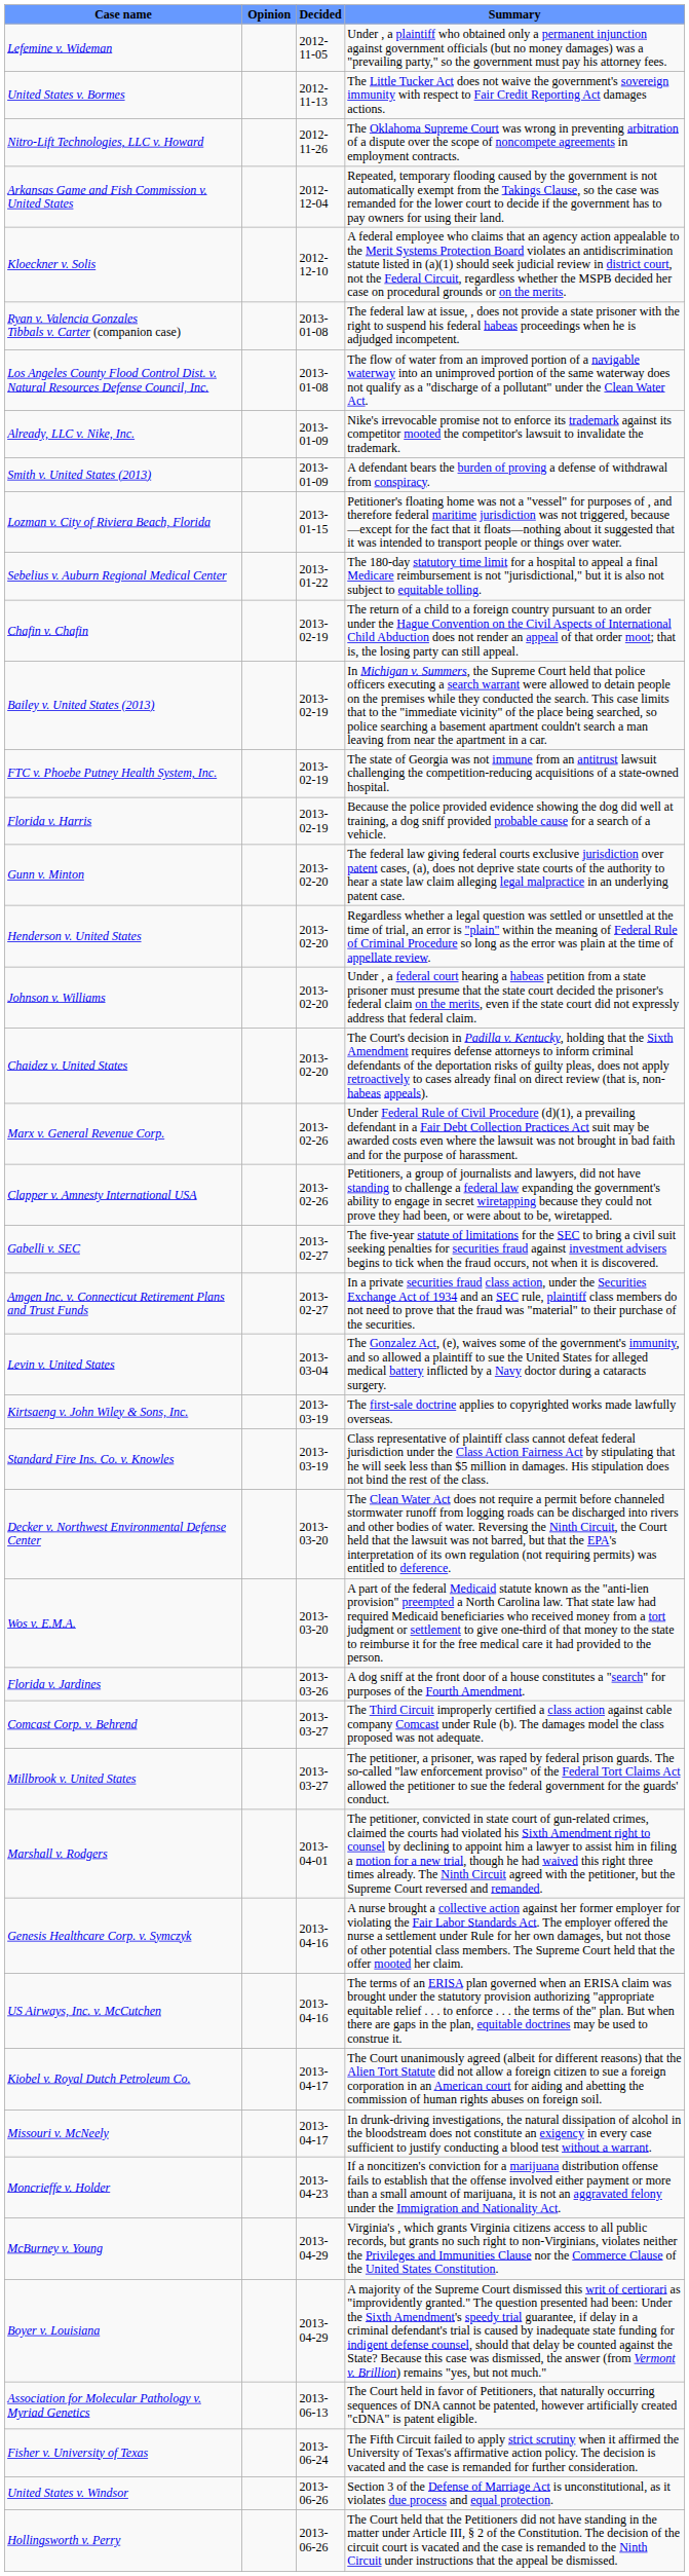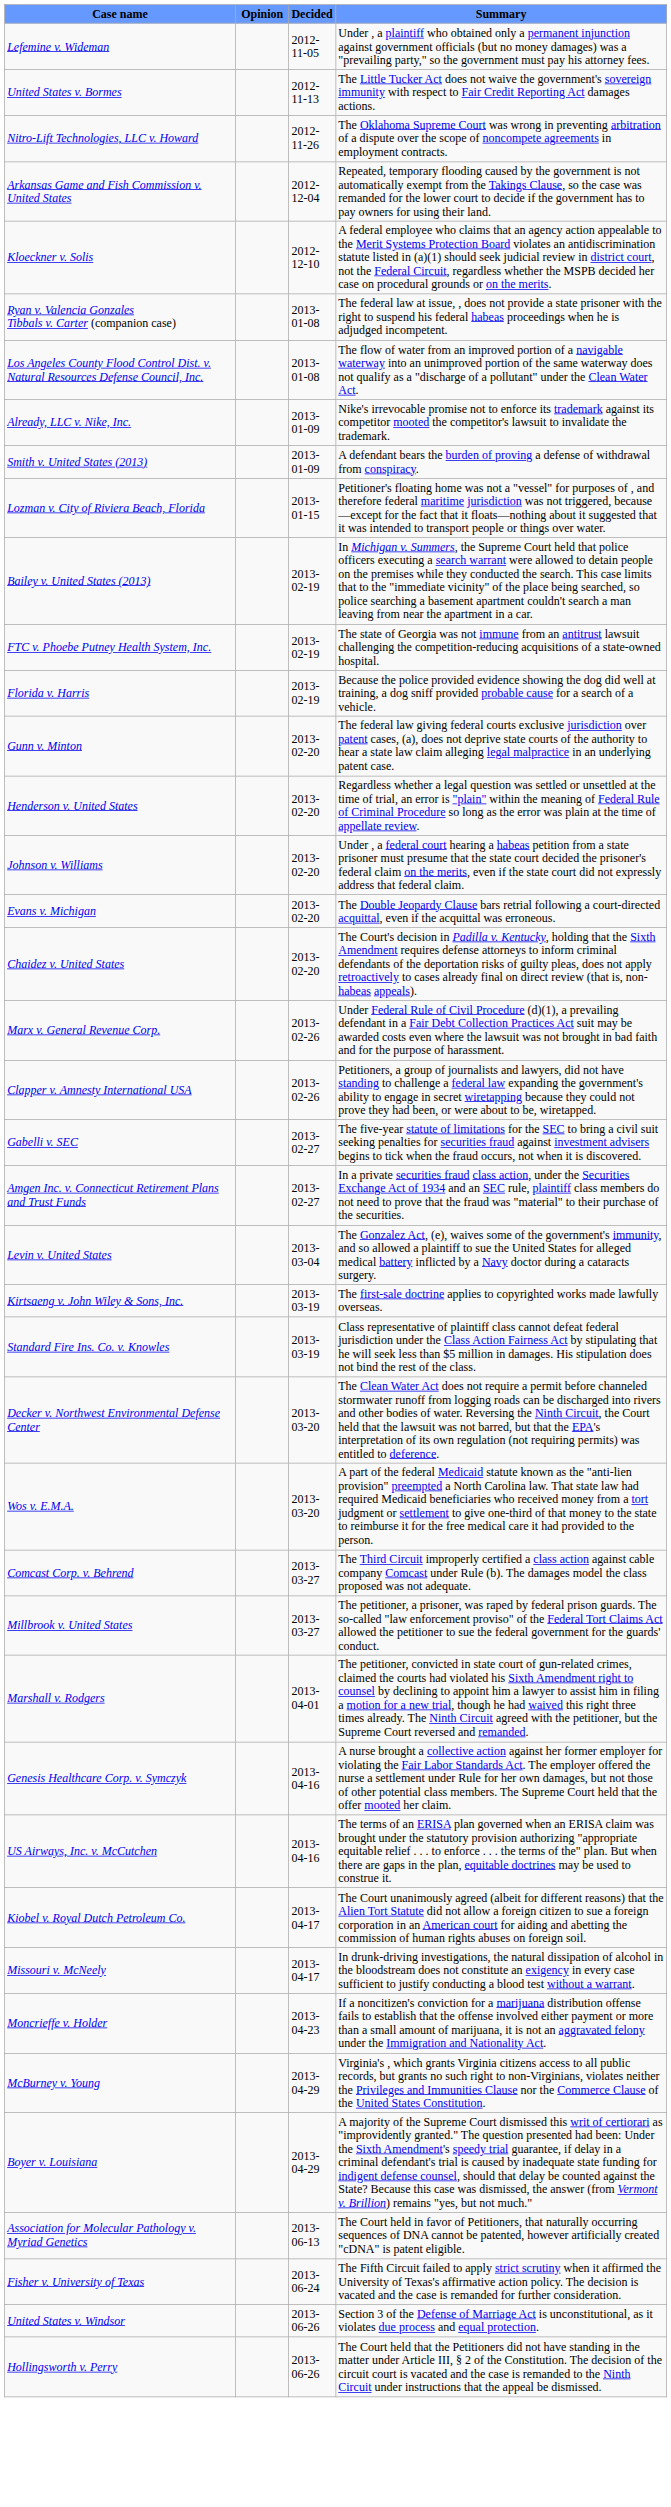 <table class="wikitable" style="margin:auto;width:100%">
 <tr>
 <th style="background:#69f;">Case name</th>
 <th style="background:#69f; width:8%;">Opinion</th>
 <th style="background:#69f; width:7%;">Decided</th>
 <th style="background:#69f; width:50%;">Summary</th>
 </tr>
 <tr>
 <td><em><a href='#'>Lefemine v. Wideman</a></em></td>
 <td></td>
 <td>2012-11-05</td>
 <td>Under , a <a href='#'>plaintiff</a> who obtained only a <a href='#'>permanent injunction</a> against government officials (but no money damages) was a "prevailing party," so the government must pay his attorney fees.</td>
 </tr>
 <tr>
 <td><em><a href='#'>United States v. Bormes</a></em></td>
 <td></td>
 <td>2012-11-13</td>
 <td>The <a href='#'>Little Tucker Act</a> does not waive the government's <a href='#'>sovereign immunity</a> with respect to <a href='#'>Fair Credit Reporting Act</a> damages actions.</td>
 </tr>
 <tr>
 <td><em><a href='#'>Nitro-Lift Technologies, LLC v. Howard</a></em></td>
 <td></td>
 <td>2012-11-26</td>
 <td>The <a href='#'>Oklahoma Supreme Court</a> was wrong in preventing <a href='#'>arbitration</a> of a dispute over the scope of <a href='#'>noncompete agreements</a> in employment contracts.</td>
 </tr>
 <tr>
 <td><em><a href='#'>Arkansas Game and Fish Commission v. United States</a></em></td>
 <td></td>
 <td>2012-12-04</td>
 <td>Repeated, temporary flooding caused by the government is not automatically exempt from the <a href='#'>Takings Clause</a>, so the case was remanded for the lower court to decide if the government has to pay owners for using their land.</td>
 </tr>
 <tr>
 <td><em><a href='#'>Kloeckner v. Solis</a></em></td>
 <td></td>
 <td>2012-12-10</td>
 <td>A federal employee who claims that an agency action appealable to the <a href='#'>Merit Systems Protection Board</a> violates an antidiscrimination statute listed in (a)(1) should seek judicial review in <a href='#'>district court</a>, not the <a href='#'>Federal Circuit</a>, regardless whether the MSPB decided her case on procedural grounds or <a href='#'>on the merits</a>.</td>
 </tr>
 <tr>
 <td><em><a href='#'>Ryan v. Valencia Gonzales</a></em><br><em><a href='#'>Tibbals v. Carter</a></em> (companion case)</td>
 <td></td>
 <td>2013-01-08</td>
 <td>The federal law at issue, , does not provide a state prisoner with the right to suspend his federal <a href='#'>habeas</a> proceedings when he is adjudged incompetent.</td>
 </tr>
 <tr>
 <td><em><a href='#'>Los Angeles County Flood Control Dist. v. Natural Resources Defense Council, Inc.</a></em></td>
 <td></td>
 <td>2013-01-08</td>
 <td>The flow of water from an improved portion of a <a href='#'>navigable waterway</a> into an unimproved portion of the same waterway does not qualify as a "discharge of a pollutant" under the <a href='#'>Clean Water Act</a>.</td>
 </tr>
 <tr>
 <td><em><a href='#'>Already, LLC v. Nike, Inc.</a></em></td>
 <td></td>
 <td>2013-01-09</td>
 <td>Nike's irrevocable promise not to enforce its <a href='#'>trademark</a> against its competitor <a href='#'>mooted</a> the competitor's lawsuit to invalidate the trademark.</td>
 </tr>
 <tr>
 <td><em><a href='#'>Smith v. United States (2013)</a></em></td>
 <td></td>
 <td>2013-01-09</td>
 <td>A defendant bears the <a href='#'>burden of proving</a> a defense of withdrawal from <a href='#'>conspiracy</a>.</td>
 </tr>
 <tr>
 <td><em><a href='#'>Lozman v. City of Riviera Beach, Florida</a></em></td>
 <td></td>
 <td>2013-01-15</td>
 <td>Petitioner's floating home was not a "vessel" for purposes of , and therefore federal <a href='#'>maritime</a> <a href='#'>jurisdiction</a> was not triggered, because—except for the fact that it floats—nothing about it suggested that it was intended to transport people or things over water.</td>
 </tr>
 <tr>
-<td><em><a href='#'>Sebelius v. Auburn Regional Medical Center</a></em></td>
-<td></td>
-<td>2013-01-22</td>
-<td>The 180-day <a href='#'>statutory time limit</a> for a hospital to appeal a final <a href='#'>Medicare</a> reimbursement is not "jurisdictional," but it is also not subject to <a href='#'>equitable tolling</a>.</td>
-</tr>
-<tr>
-<td><em><a href='#'>Chafin v. Chafin</a></em></td>
-<td></td>
-<td>2013-02-19</td>
-<td>The return of a child to a foreign country pursuant to an order under the <a href='#'>Hague Convention on the Civil Aspects of International Child Abduction</a> does not render an <a href='#'>appeal</a> of that order <a href='#'>moot</a>; that is, the losing party can still appeal.</td>
-</tr>
-<tr>
 <td><em><a href='#'>Bailey v. United States (2013)</a></em></td>
 <td></td>
 <td>2013-02-19</td>
 <td>In <em><a href='#'>Michigan v. Summers</a></em>, the Supreme Court held that police officers executing a <a href='#'>search warrant</a> were allowed to detain people on the premises while they conducted the search. This case limits that to the "immediate vicinity" of the place being searched, so police searching a basement apartment couldn't search a man leaving from near the apartment in a car.</td>
 </tr>
 <tr>
 <td><em><a href='#'>FTC v. Phoebe Putney Health System, Inc.</a></em></td>
 <td></td>
 <td>2013-02-19</td>
 <td>The state of Georgia was not <a href='#'>immune</a> from an <a href='#'>antitrust</a> lawsuit challenging the competition-reducing acquisitions of a state-owned hospital.</td>
 </tr>
 <tr>
 <td><em><a href='#'>Florida v. Harris</a></em></td>
 <td></td>
 <td>2013-02-19</td>
 <td>Because the police provided evidence showing the dog did well at training, a dog sniff provided <a href='#'>probable cause</a> for a search of a vehicle.</td>
 </tr>
 <tr>
 <td><em><a href='#'>Gunn v. Minton</a></em></td>
 <td></td>
 <td>2013-02-20</td>
 <td>The federal law giving federal courts exclusive <a href='#'>jurisdiction</a> over <a href='#'>patent</a> cases, (a), does not deprive state courts of the authority to hear a state law claim alleging <a href='#'>legal malpractice</a> in an underlying patent case.</td>
 </tr>
 <tr>
 <td><em><a href='#'>Henderson v. United States</a></em></td>
 <td></td>
 <td>2013-02-20</td>
 <td>Regardless whether a legal question was settled or unsettled at the time of trial, an error is <a href='#'>"plain"</a> within the meaning of <a href='#'>Federal Rule of Criminal Procedure</a>  so long as the error was plain at the time of <a href='#'>appellate review</a>.</td>
 </tr>
 <tr>
 <td><em><a href='#'>Johnson v. Williams</a></em></td>
 <td></td>
 <td>2013-02-20</td>
 <td>Under , a <a href='#'>federal court</a> hearing a <a href='#'>habeas</a> petition from a state prisoner must presume that the state court decided the prisoner's federal claim <a href='#'>on the merits</a>, even if the state court did not expressly address that federal claim.</td>
+</tr>
+<tr>
+<td><em><a href='#'>Evans v. Michigan</a></em></td>
+<td></td>
+<td>2013-02-20</td>
+<td>The <a href='#'>Double Jeopardy Clause</a> bars retrial following a court-directed <a href='#'>acquittal</a>, even if the acquittal was erroneous.</td>
 </tr>
 <tr>
 <td><em><a href='#'>Chaidez v. United States</a></em></td>
 <td></td>
 <td>2013-02-20</td>
 <td>The Court's decision in <em><a href='#'>Padilla v. Kentucky</a></em>, holding that the <a href='#'>Sixth Amendment</a> requires defense attorneys to inform criminal defendants of the deportation risks of guilty pleas, does not apply <a href='#'>retroactively</a> to cases already final on direct review (that is, non-<a href='#'>habeas</a> <a href='#'>appeals</a>).</td>
 </tr>
 <tr>
 <td><em><a href='#'>Marx v. General Revenue Corp.</a></em></td>
 <td></td>
 <td>2013-02-26</td>
 <td>Under <a href='#'>Federal Rule of Civil Procedure</a> (d)(1), a prevailing defendant in a <a href='#'>Fair Debt Collection Practices Act</a> suit may be awarded costs even where the lawsuit was not brought in bad faith and for the purpose of harassment.</td>
 </tr>
 <tr>
 <td><em><a href='#'>Clapper v. Amnesty International USA</a></em></td>
 <td></td>
 <td>2013-02-26</td>
 <td>Petitioners, a group of journalists and lawyers, did not have <a href='#'>standing</a> to challenge a <a href='#'>federal law</a> expanding the government's ability to engage in secret <a href='#'>wiretapping</a> because they could not prove they had been, or were about to be, wiretapped.</td>
 </tr>
 <tr>
 <td><em><a href='#'>Gabelli v. SEC</a></em></td>
 <td></td>
 <td>2013-02-27</td>
 <td>The five-year <a href='#'>statute of limitations</a> for the <a href='#'>SEC</a> to bring a civil suit seeking penalties for <a href='#'>securities fraud</a> against <a href='#'>investment advisers</a> begins to tick when the fraud occurs, not when it is discovered.</td>
 </tr>
 <tr>
 <td><em><a href='#'>Amgen Inc. v. Connecticut Retirement Plans and Trust Funds</a></em></td>
 <td></td>
 <td>2013-02-27</td>
 <td>In a private <a href='#'>securities fraud</a> <a href='#'>class action</a>, under the <a href='#'>Securities Exchange Act of 1934</a> and an <a href='#'>SEC</a> rule, <a href='#'>plaintiff</a> class members do not need to prove that the fraud was "material" to their purchase of the securities.</td>
 </tr>
 <tr>
 <td><em><a href='#'>Levin v. United States</a></em></td>
 <td></td>
 <td>2013-03-04</td>
 <td>The <a href='#'>Gonzalez Act</a>, (e), waives some of the government's <a href='#'>immunity</a>, and so allowed a plaintiff to sue the United States for alleged medical <a href='#'>battery</a> inflicted by a <a href='#'>Navy</a> doctor during a cataracts surgery.</td>
 </tr>
 <tr>
 <td><em><a href='#'>Kirtsaeng v. John Wiley & Sons, Inc.</a></em></td>
 <td></td>
 <td>2013-03-19</td>
 <td>The <a href='#'>first-sale doctrine</a> applies to copyrighted works made lawfully overseas.</td>
 </tr>
 <tr>
 <td><em><a href='#'>Standard Fire Ins. Co. v. Knowles</a></em></td>
 <td></td>
 <td>2013-03-19</td>
 <td>Class representative of plaintiff class cannot defeat federal jurisdiction under the <a href='#'>Class Action Fairness Act</a> by stipulating that he will seek less than $5 million in damages. His stipulation does not bind the rest of the class.</td>
 </tr>
 <tr>
 <td><em><a href='#'>Decker v. Northwest Environmental Defense Center</a></em></td>
 <td></td>
 <td>2013-03-20</td>
 <td>The <a href='#'>Clean Water Act</a> does not require a permit before channeled stormwater runoff from logging roads can be discharged into rivers and other bodies of water. Reversing the <a href='#'>Ninth Circuit</a>, the Court held that the lawsuit was not barred, but that the <a href='#'>EPA</a>'s interpretation of its own regulation (not requiring permits) was entitled to <a href='#'>deference</a>.</td>
 </tr>
 <tr>
 <td><em><a href='#'>Wos v. E.M.A.</a></em></td>
 <td></td>
 <td>2013-03-20</td>
 <td>A part of the federal <a href='#'>Medicaid</a> statute known as the "anti-lien provision" <a href='#'>preempted</a> a North Carolina law. That state law had required Medicaid beneficiaries who received money from a <a href='#'>tort</a> judgment or <a href='#'>settlement</a> to give one-third of that money to the state to reimburse it for the free medical care it had provided to the person.</td>
-</tr>
-<tr>
-<td><em><a href='#'>Florida v. Jardines</a></em></td>
-<td></td>
-<td>2013-03-26</td>
-<td>A dog sniff at the front door of a house constitutes a "<a href='#'>search</a>" for purposes of the <a href='#'>Fourth Amendment</a>.</td>
 </tr>
 <tr>
 <td><em><a href='#'>Comcast Corp. v. Behrend</a></em></td>
 <td></td>
 <td>2013-03-27</td>
 <td>The <a href='#'>Third Circuit</a> improperly certified a <a href='#'>class action</a> against cable company <a href='#'>Comcast</a> under Rule (b). The damages model the class proposed was not adequate.</td>
 </tr>
 <tr>
 <td><em><a href='#'>Millbrook v. United States</a></em></td>
 <td></td>
 <td>2013-03-27</td>
 <td>The petitioner, a prisoner, was raped by federal prison guards. The so-called "law enforcement proviso" of the <a href='#'>Federal Tort Claims Act</a> allowed the petitioner to sue the federal government for the guards' conduct.</td>
 </tr>
 <tr>
 <td><em><a href='#'>Marshall v. Rodgers</a></em></td>
 <td></td>
 <td>2013-04-01</td>
 <td>The petitioner, convicted in state court of gun-related crimes, claimed the courts had violated his <a href='#'>Sixth Amendment right to counsel</a> by declining to appoint him a lawyer to assist him in filing a <a href='#'>motion for a new trial</a>, though he had <a href='#'>waived</a> this right three times already. The <a href='#'>Ninth Circuit</a> agreed with the petitioner, but the Supreme Court reversed and <a href='#'>remanded</a>.</td>
 </tr>
 <tr>
 <td><em><a href='#'>Genesis Healthcare Corp. v. Symczyk</a></em></td>
 <td></td>
 <td>2013-04-16</td>
 <td>A nurse brought a <a href='#'>collective action</a> against her former employer for violating the <a href='#'>Fair Labor Standards Act</a>. The employer offered the nurse a settlement under Rule  for her own damages, but not those of other potential class members. The Supreme Court held that the offer <a href='#'>mooted</a> her claim.</td>
 </tr>
 <tr>
 <td><em><a href='#'>US Airways, Inc. v. McCutchen</a></em></td>
 <td></td>
 <td>2013-04-16</td>
 <td>The terms of an <a href='#'>ERISA</a> plan governed when an ERISA claim was brought under the statutory provision authorizing "appropriate equitable relief . . . to enforce . . . the terms of the" plan. But when there are gaps in the plan, <a href='#'>equitable doctrines</a> may be used to construe it.</td>
 </tr>
 <tr>
 <td><em><a href='#'>Kiobel v. Royal Dutch Petroleum Co.</a></em></td>
 <td></td>
 <td>2013-04-17</td>
 <td>The Court unanimously agreed (albeit for different reasons) that the <a href='#'>Alien Tort Statute</a> did not allow a foreign citizen to sue a foreign corporation in an <a href='#'>American court</a> for aiding and abetting the commission of human rights abuses on foreign soil.</td>
 </tr>
 <tr>
 <td><em><a href='#'>Missouri v. McNeely</a></em></td>
 <td></td>
 <td>2013-04-17</td>
 <td>In drunk-driving investigations, the natural dissipation of alcohol in the bloodstream does not constitute an <a href='#'>exigency</a> in every case sufficient to justify conducting a blood test <a href='#'>without a warrant</a>.</td>
 </tr>
 <tr>
 <td><em><a href='#'>Moncrieffe v. Holder</a></em></td>
 <td></td>
 <td>2013-04-23</td>
 <td>If a noncitizen's conviction for a <a href='#'>marijuana</a> distribution offense fails to establish that the offense involved either payment or more than a small amount of marijuana, it is not an <a href='#'>aggravated felony</a> under the <a href='#'>Immigration and Nationality Act</a>.</td>
 </tr>
 <tr>
 <td><em><a href='#'>McBurney v. Young</a></em></td>
 <td></td>
 <td>2013-04-29</td>
 <td>Virginia's , which grants Virginia citizens access to all public records, but grants no such right to non-Virginians, violates neither the <a href='#'>Privileges and Immunities Clause</a> nor the <a href='#'>Commerce Clause</a> of the <a href='#'>United States Constitution</a>.</td>
 </tr>
 <tr>
 <td><em><a href='#'>Boyer v. Louisiana</a></em></td>
 <td></td>
 <td>2013-04-29</td>
 <td>A majority of the Supreme Court dismissed this <a href='#'>writ of certiorari</a> as "improvidently granted." The question presented had been: Under the <a href='#'>Sixth Amendment</a>'s <a href='#'>speedy trial</a> guarantee, if delay in a criminal defendant's trial is caused by inadequate state funding for <a href='#'>indigent defense counsel</a>, should that delay be counted against the State? Because this case was dismissed, the answer (from <em><a href='#'>Vermont v. Brillion</a></em>) remains "yes, but not much."</td>
 </tr>
 <tr>
 <td><em><a href='#'>Association for Molecular Pathology v. Myriad Genetics</a></em></td>
 <td></td>
 <td>2013-06-13</td>
 <td>The Court held in favor of Petitioners, that naturally occurring sequences of DNA cannot be patented, however artificially created "cDNA" is patent eligible.</td>
 </tr>
 <tr>
 <td><em><a href='#'>Fisher v. University of Texas</a></em></td>
 <td></td>
 <td>2013-06-24</td>
 <td>The Fifth Circuit failed to apply <a href='#'>strict scrutiny</a> when it affirmed the University of Texas's affirmative action policy. The decision is vacated and the case is remanded for further consideration.</td>
 </tr>
 <tr>
 <td><em><a href='#'>United States v. Windsor</a></em></td>
 <td></td>
 <td>2013-06-26</td>
 <td>Section 3 of the <a href='#'>Defense of Marriage Act</a> is unconstitutional, as it violates <a href='#'>due process</a> and <a href='#'>equal protection</a>.</td>
 </tr>
 <tr>
 <td><em><a href='#'>Hollingsworth v. Perry</a></em></td>
 <td></td>
 <td>2013-06-26</td>
 <td>The Court held that the Petitioners did not have standing in the matter under Article III, § 2 of the Constitution. The decision of the circuit court is vacated and the case is remanded to the <a href='#'>Ninth Circuit</a> under instructions that the appeal be dismissed.</td>
 </tr>
 </table>
